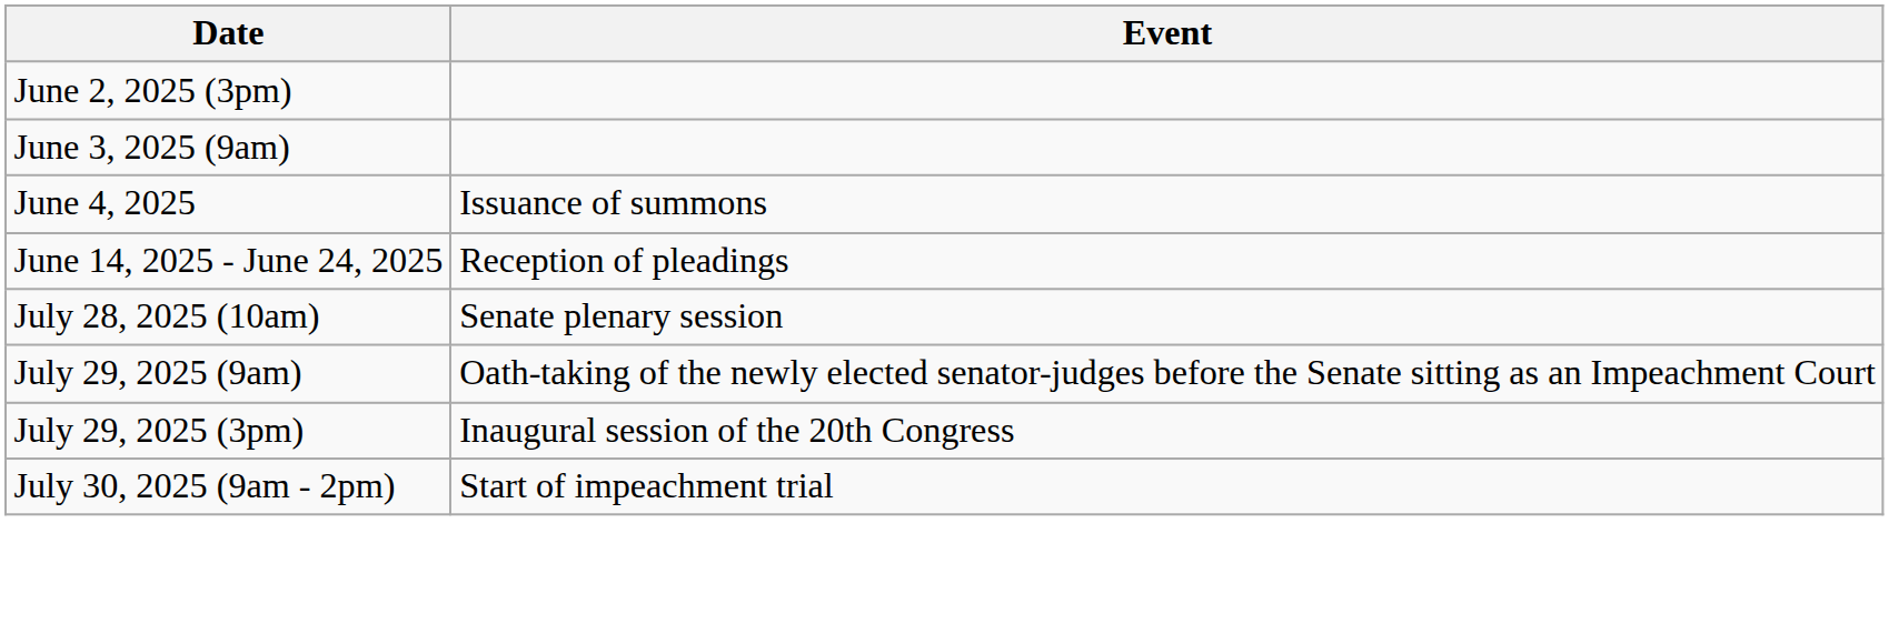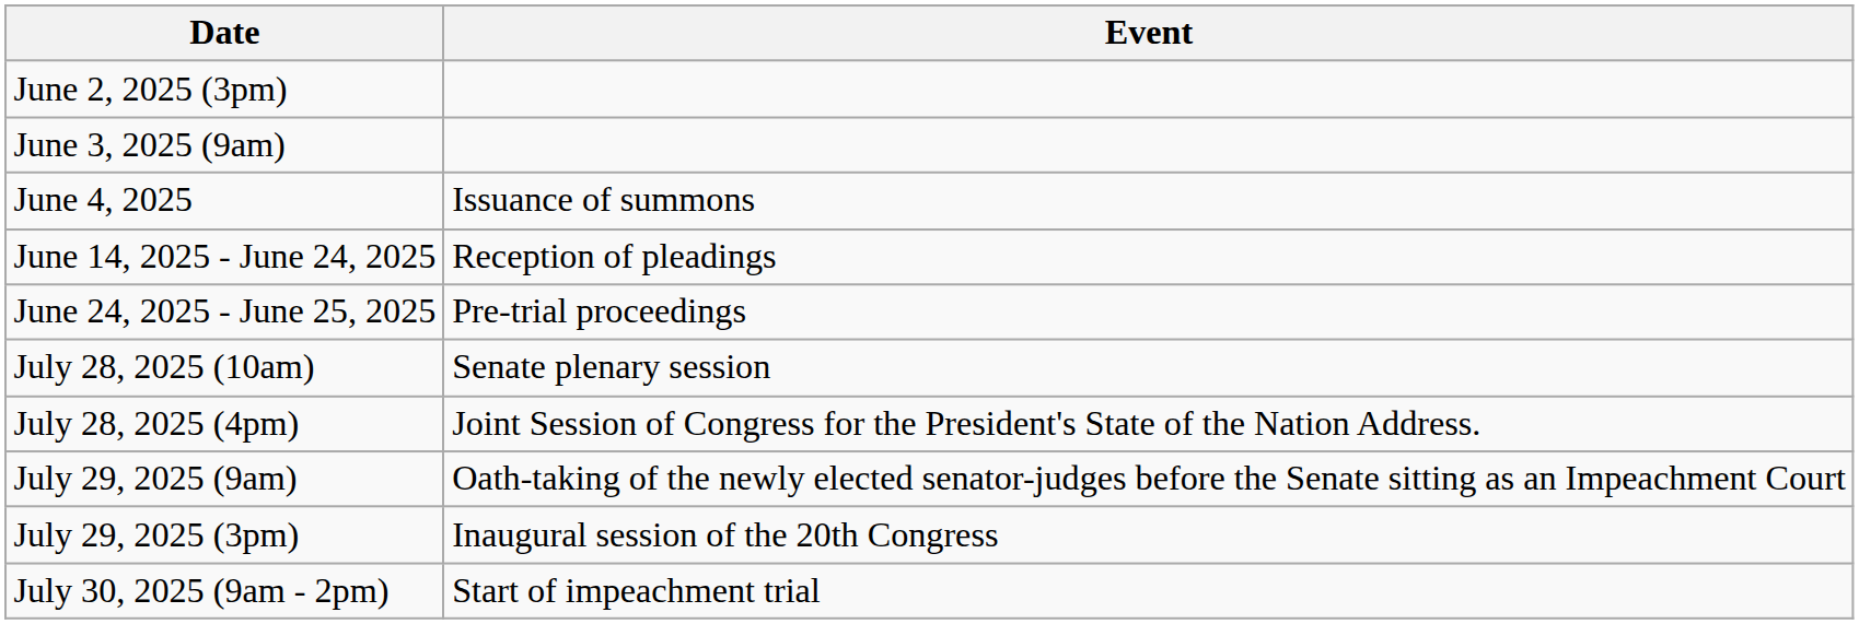 <table class="wikitable">
 <tr>
 <th>Date</th>
 <th>Event</th>
 </tr>
 <tr>
 <td>June 2, 2025 (3pm)</td>
 <td></td>
 </tr>
 <tr>
 <td>June 3, 2025 (9am)</td>
 <td></td>
 </tr>
 <tr>
 <td>June 4, 2025</td>
 <td>Issuance of summons</td>
 </tr>
 <tr>
 <td>June 14, 2025 - June 24, 2025</td>
 <td>Reception of pleadings</td>
 </tr>
 <tr>
+<td>June 24, 2025 - June 25, 2025</td>
+<td>Pre-trial proceedings</td>
+</tr>
+<tr>
 <td>July 28, 2025 (10am)</td>
 <td>Senate plenary session</td>
+</tr>
+<tr>
+<td>July 28, 2025 (4pm)</td>
+<td>Joint Session of Congress for the President's State of the Nation Address.</td>
 </tr>
 <tr>
 <td>July 29, 2025 (9am)</td>
 <td>Oath-taking of the newly elected senator-judges before the Senate sitting as an Impeachment Court</td>
 </tr>
 <tr>
 <td>July 29, 2025 (3pm)</td>
 <td>Inaugural session of the 20th Congress</td>
 </tr>
 <tr>
 <td>July 30, 2025 (9am - 2pm)</td>
 <td>Start of impeachment trial</td>
 </tr>
 </table>
